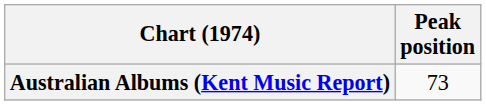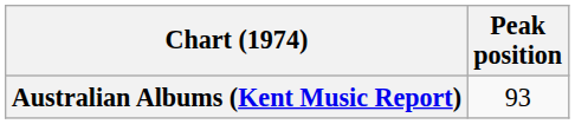 <table class="wikitable sortable plainrowheaders" style="text-align:center">
 <tr>
 <th scope="col">Chart (1974)</th>
 <th scope="col">Peak<br>position</th>
 </tr>
 <tr>
 <th scope="row">Australian Albums (<a href='#'>Kent Music Report</a>)</th>
-<td>73</td>
+<td>93</td>
 </tr>
 </table>
